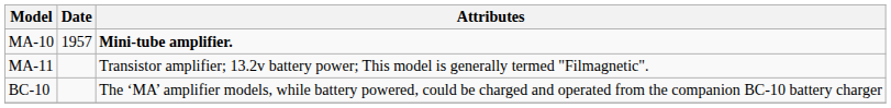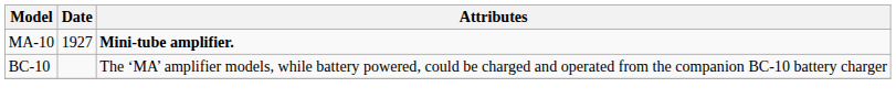 <table class="wikitable">
 <tr>
 <th>Model</th>
 <th>Date</th>
 <th>Attributes</th>
 </tr>
 <tr>
 <td>MA-10</td>
-<td>1957</td>
+<td>1927</td>
 <td><strong>Mini-tube amplifier.</strong></td>
-</tr>
-<tr>
-<td>MA-11</td>
-<td></td>
-<td>Transistor amplifier; 13.2v battery power; This model is generally termed "Filmagnetic".</td>
 </tr>
 <tr>
 <td>BC-10</td>
 <td></td>
 <td>The ‘MA’ amplifier models, while battery powered, could be charged and operated from the companion BC-10 battery charger</td>
 </tr>
 <tr>
 </tr>
 </table>
